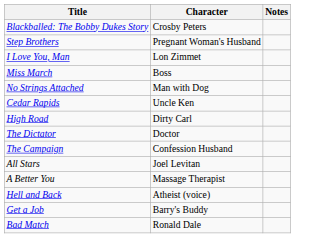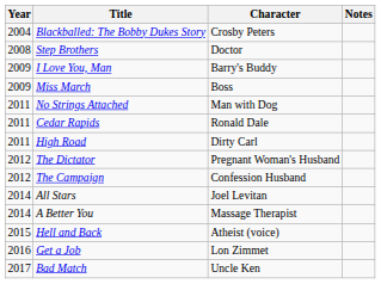 <table class="wikitable sortable">
 <tr>
+<th>Year</th>
 <th>Title</th>
 <th>Character</th>
 <th>Notes</th>
 </tr>
 <tr>
+<td>2004</td>
 <td><em><a href='#'>Blackballed: The Bobby Dukes Story</a></em></td>
 <td>Crosby Peters</td>
 <td></td>
 </tr>
 <tr>
+<td>2008</td>
 <td><em><a href='#'>Step Brothers</a></em></td>
-<td>Pregnant Woman's Husband</td>
+<td>Doctor</td>
 <td></td>
 </tr>
 <tr>
+<td>2009</td>
 <td><em><a href='#'>I Love You, Man</a></em></td>
-<td>Lon Zimmet</td>
+<td>Barry's Buddy</td>
 <td></td>
 </tr>
 <tr>
+<td>2009</td>
 <td><em><a href='#'>Miss March</a></em></td>
 <td>Boss</td>
 <td></td>
 </tr>
 <tr>
+<td>2011</td>
 <td><em><a href='#'>No Strings Attached</a></em></td>
 <td>Man with Dog</td>
 <td></td>
 </tr>
 <tr>
+<td>2011</td>
 <td><em><a href='#'>Cedar Rapids</a></em></td>
-<td>Uncle Ken</td>
+<td>Ronald Dale</td>
 <td></td>
 </tr>
 <tr>
+<td>2011</td>
 <td><em><a href='#'>High Road</a></em></td>
 <td>Dirty Carl</td>
 <td></td>
 </tr>
 <tr>
+<td>2012</td>
 <td><em><a href='#'>The Dictator</a></em></td>
-<td>Doctor</td>
+<td>Pregnant Woman's Husband</td>
 <td></td>
 </tr>
 <tr>
+<td>2012</td>
 <td><em><a href='#'>The Campaign</a></em></td>
 <td>Confession Husband</td>
 <td></td>
 </tr>
 <tr>
+<td>2014</td>
 <td><em>All Stars</em></td>
 <td>Joel Levitan</td>
 <td></td>
 </tr>
 <tr>
+<td>2014</td>
 <td><em>A Better You</em></td>
 <td>Massage Therapist</td>
 <td></td>
 </tr>
 <tr>
+<td>2015</td>
 <td><em><a href='#'>Hell and Back</a></em></td>
 <td>Atheist (voice)</td>
 <td></td>
 </tr>
 <tr>
+<td>2016</td>
 <td><em><a href='#'>Get a Job</a></em></td>
-<td>Barry's Buddy</td>
+<td>Lon Zimmet</td>
 <td></td>
 </tr>
 <tr>
+<td>2017</td>
 <td><em><a href='#'>Bad Match</a></em></td>
-<td>Ronald Dale</td>
+<td>Uncle Ken</td>
 <td></td>
 </tr>
 </table>
